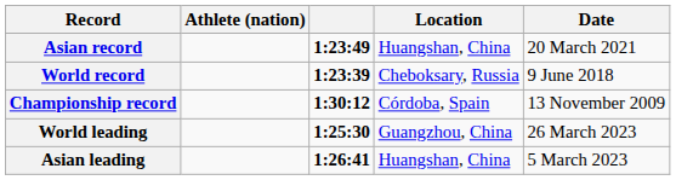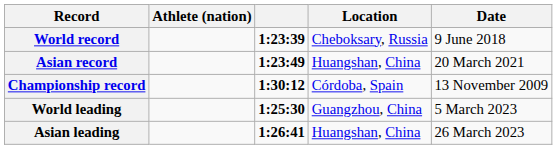 <table class="wikitable">
 <tr>
 <th scope="col">Record</th>
 <th scope="col">Athlete (nation)</th>
 <th scope="col"></th>
 <th scope="col">Location</th>
 <th scope="col">Date</th>
 </tr>
 <tr>
+<th scope="row"><a href='#'>World record</a></th>
+<td></td>
+<td align="center"><strong>1:23:39</strong></td>
+<td><a href='#'>Cheboksary</a>, <a href='#'>Russia</a></td>
+<td>9 June 2018</td>
+</tr>
+<tr>
 <th scope="row"><a href='#'>Asian record</a></th>
 <td></td>
 <td align="center"><strong>1:23:49 </strong></td>
 <td><a href='#'>Huangshan</a>, <a href='#'>China</a></td>
 <td>20 March 2021</td>
-</tr>
-<tr>
-<th scope="row"><a href='#'>World record</a></th>
-<td></td>
-<td align="center"><strong>1:23:39</strong></td>
-<td><a href='#'>Cheboksary</a>, <a href='#'>Russia</a></td>
-<td>9 June 2018</td>
 </tr>
 <tr>
 <th><a href='#'>Championship record</a></th>
 <td></td>
 <td align="center"><strong>1:30:12</strong></td>
 <td><a href='#'>Córdoba</a>, <a href='#'>Spain</a></td>
 <td>13 November 2009</td>
 </tr>
 <tr>
 <th scope="row">World leading</th>
 <td></td>
 <td align="center"><strong>1:25:30</strong></td>
 <td><a href='#'>Guangzhou</a>, <a href='#'>China</a></td>
-<td>26 March 2023</td>
+<td>5 March 2023</td>
 </tr>
 <tr>
 <th scope="row">Asian leading</th>
 <td></td>
 <td align="center"><strong>1:26:41</strong></td>
 <td><a href='#'>Huangshan</a>, <a href='#'>China</a></td>
-<td>5 March 2023</td>
+<td>26 March 2023</td>
 </tr>
 </table>
